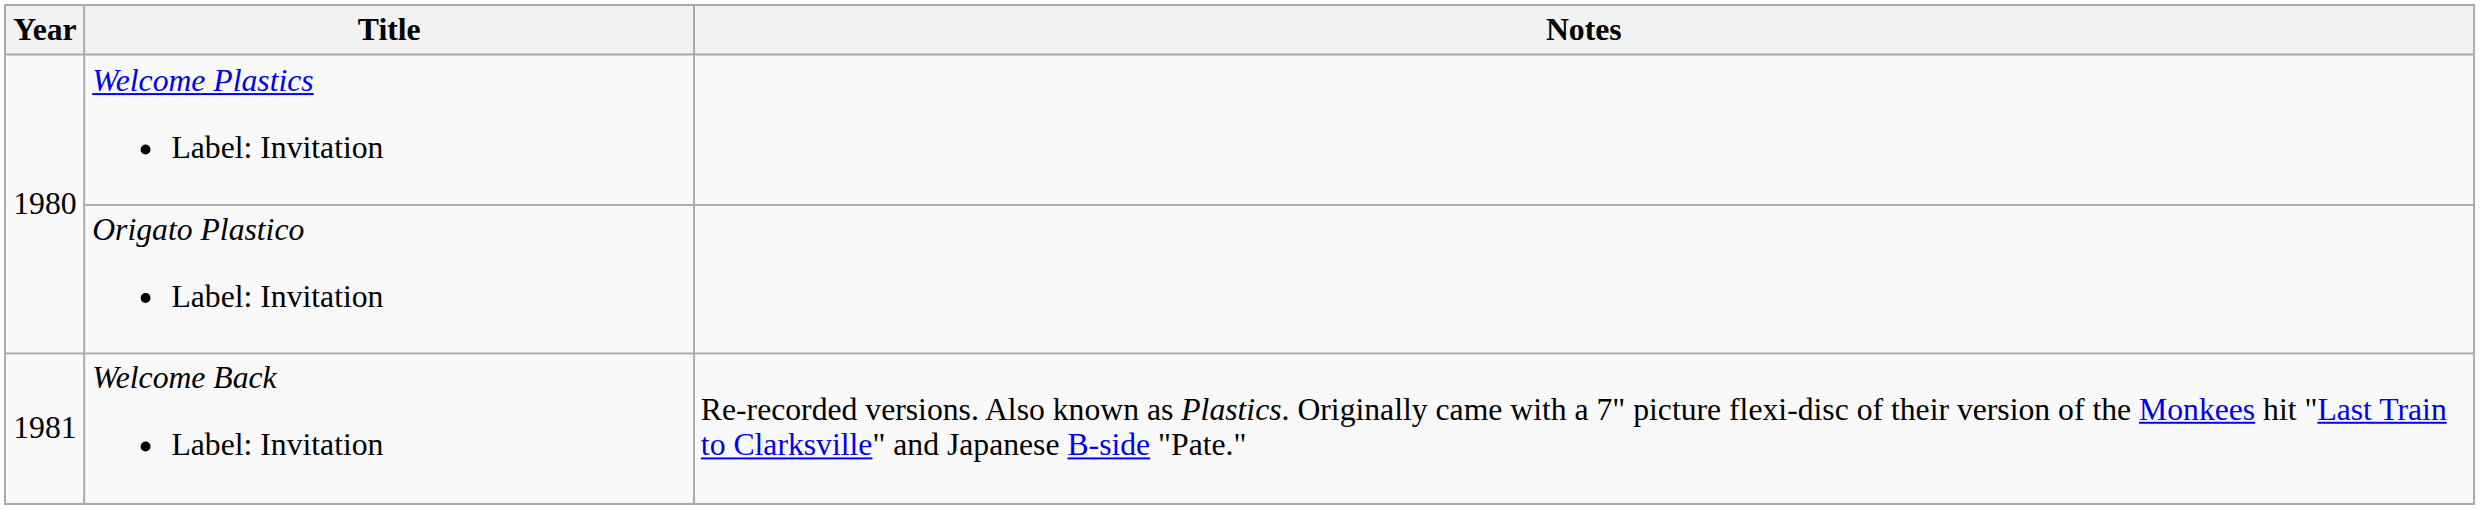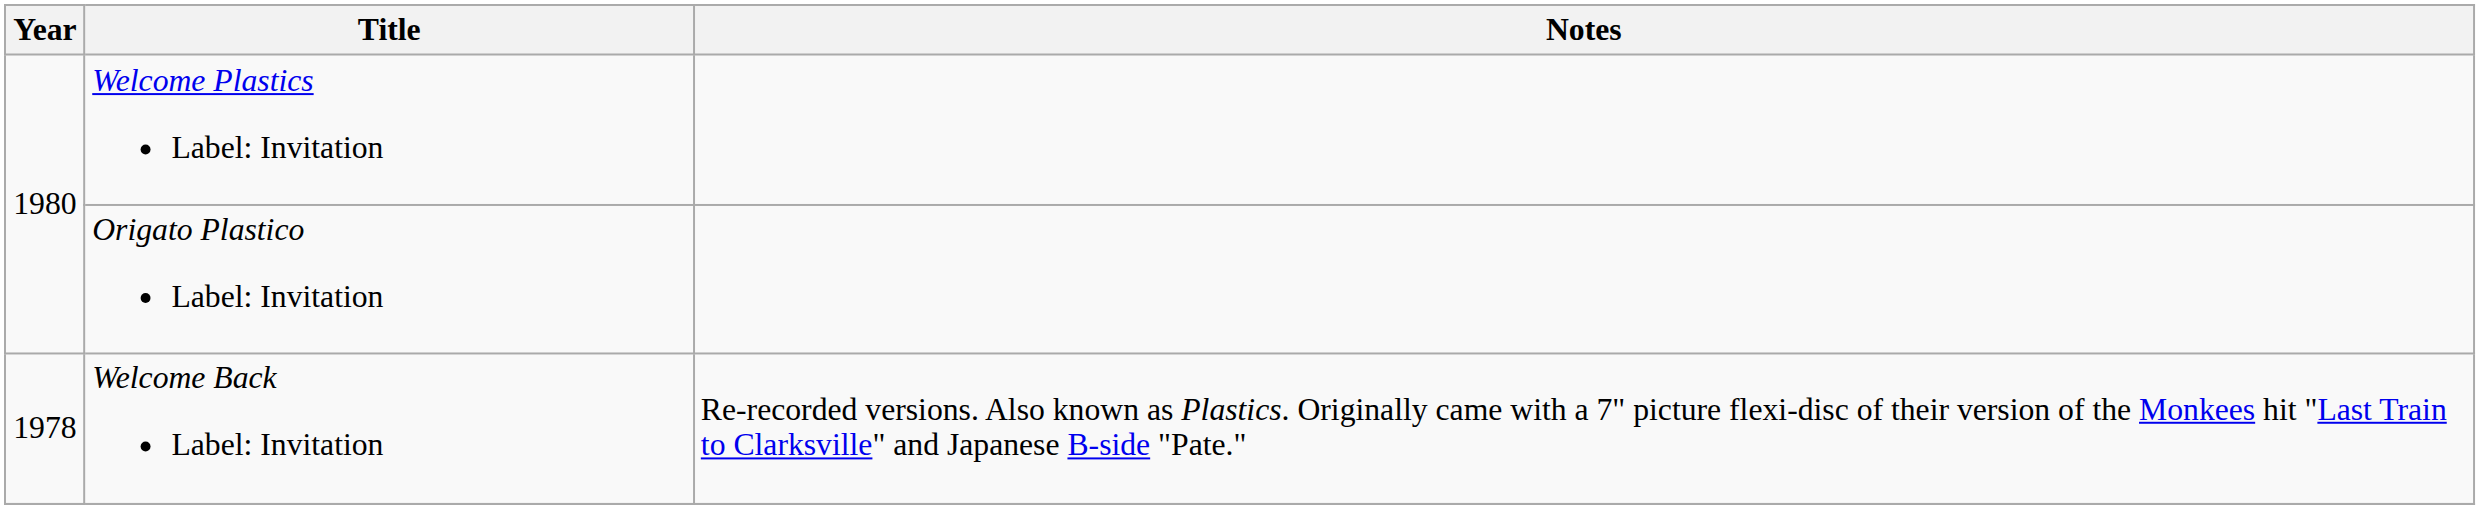 <table class="wikitable">
 <tr>
 <th style="width:33px;">Year</th>
 <th style="width:300px;">Title</th>
 <th>Notes</th>
 </tr>
 <tr>
 <td style="text-align:center;" rowspan="2">1980</td>
 <td><em><a href='#'>Welcome Plastics</a></em><br><ul><li>Label: Invitation</li></ul></td>
 <td></td>
 </tr>
 <tr>
 <td><em>Origato Plastico</em><br><ul><li>Label: Invitation</li></ul></td>
 <td></td>
 </tr>
 <tr>
-<td style="text-align:center;">1981</td>
+<td style="text-align:center;">1978</td>
 <td><em>Welcome Back</em><br><ul><li>Label: Invitation</li></ul></td>
 <td>Re-recorded versions.  Also known as <em>Plastics</em>. Originally came with a 7" picture flexi-disc of their version of the <a href='#'>Monkees</a> hit "<a href='#'>Last Train to Clarksville</a>" and Japanese <a href='#'>B-side</a> "Pate."</td>
 </tr>
 <tr>
 </tr>
 </table>
